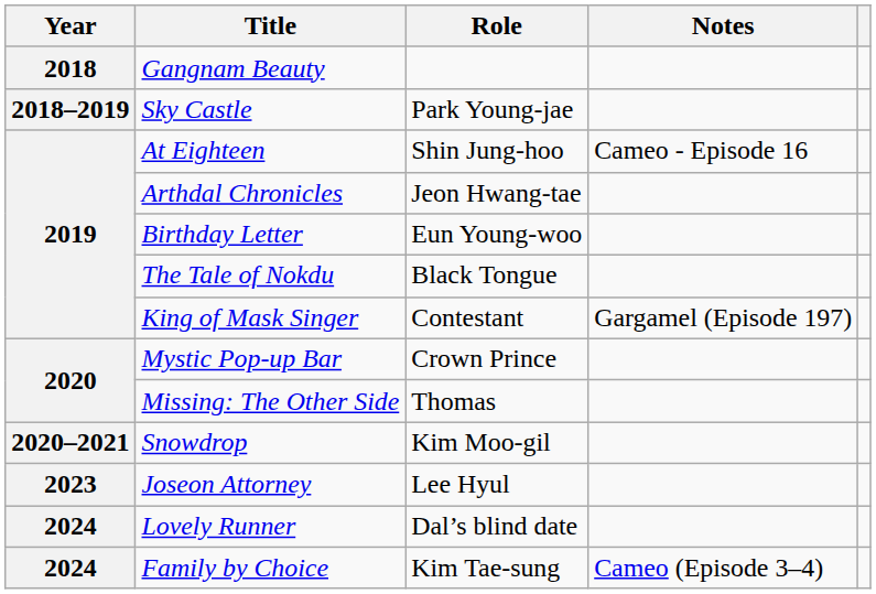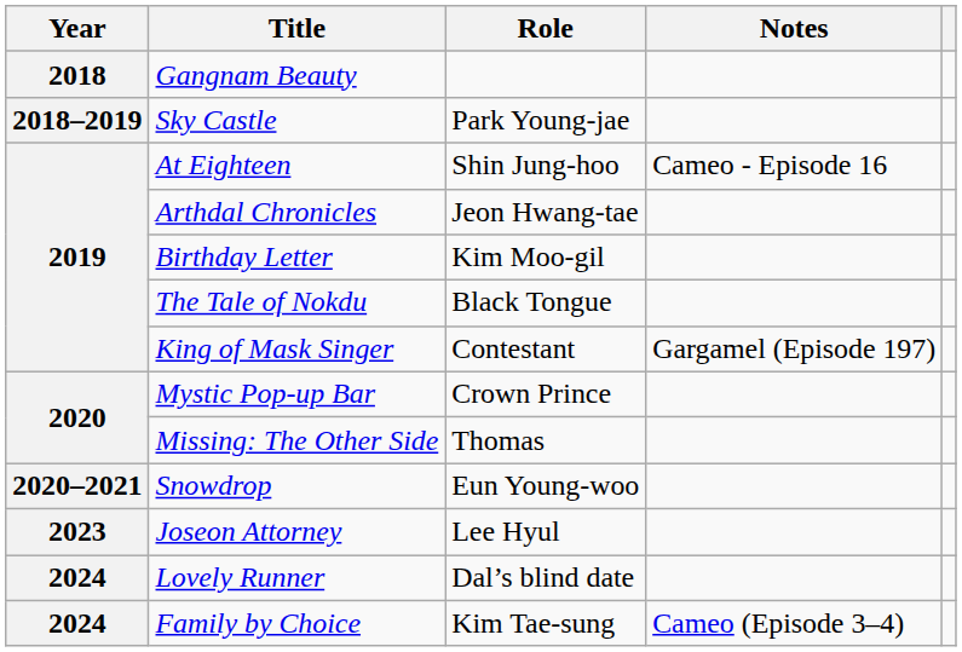 <table class="wikitable plainrowheaders sortable">
 <tr>
 <th scope="col">Year</th>
 <th scope="col">Title</th>
 <th scope="col">Role</th>
 <th scope="col" class="unsortable">Notes</th>
 <th scope="col" class="unsortable"></th>
 </tr>
 <tr>
 <th scope="row">2018</th>
 <td><em><a href='#'>Gangnam Beauty</a></em></td>
 <td></td>
 <td></td>
 <td></td>
 </tr>
 <tr>
 <th scope="row">2018–2019</th>
 <td><em><a href='#'>Sky Castle</a></em></td>
 <td>Park Young-jae</td>
 <td></td>
 <td></td>
 </tr>
 <tr>
 <th scope="row" rowspan="5">2019</th>
 <td><em><a href='#'>At Eighteen</a></em></td>
 <td>Shin Jung-hoo</td>
 <td>Cameo - Episode 16</td>
 <td></td>
 </tr>
 <tr>
 <td><em><a href='#'>Arthdal Chronicles</a></em></td>
 <td>Jeon Hwang-tae</td>
 <td></td>
 <td></td>
 </tr>
 <tr>
 <td><em><a href='#'>Birthday Letter</a></em></td>
-<td>Eun Young-woo</td>
+<td>Kim Moo-gil</td>
 <td></td>
 <td></td>
 </tr>
 <tr>
 <td><em><a href='#'>The Tale of Nokdu</a></em></td>
 <td>Black Tongue</td>
 <td></td>
 <td></td>
 </tr>
 <tr>
 <td><em><a href='#'>King of Mask Singer</a></em></td>
 <td>Contestant</td>
 <td>Gargamel (Episode 197)</td>
 <td></td>
 </tr>
 <tr>
 <th scope="row" rowspan="2">2020</th>
 <td><em><a href='#'>Mystic Pop-up Bar</a></em></td>
 <td>Crown Prince</td>
 <td></td>
 <td></td>
 </tr>
 <tr>
 <td><em><a href='#'>Missing: The Other Side</a></em></td>
 <td>Thomas</td>
 <td></td>
 <td></td>
 </tr>
 <tr>
 <th scope="row">2020–2021</th>
 <td><em><a href='#'>Snowdrop</a></em></td>
-<td>Kim Moo-gil</td>
+<td>Eun Young-woo</td>
 <td></td>
 <td></td>
 </tr>
 <tr>
 <th scope="row">2023</th>
 <td><em><a href='#'>Joseon Attorney</a></em></td>
 <td>Lee Hyul</td>
 <td></td>
 <td></td>
 </tr>
 <tr>
 <th scope="row">2024</th>
 <td><em><a href='#'>Lovely Runner</a></em></td>
 <td>Dal’s blind date</td>
 <td></td>
 <td></td>
 </tr>
 <tr>
 <th scope="row">2024</th>
 <td><em><a href='#'>Family by Choice</a></em></td>
 <td>Kim Tae-sung</td>
 <td><a href='#'>Cameo</a> (Episode 3–4)</td>
 <td></td>
 </tr>
 </table>
